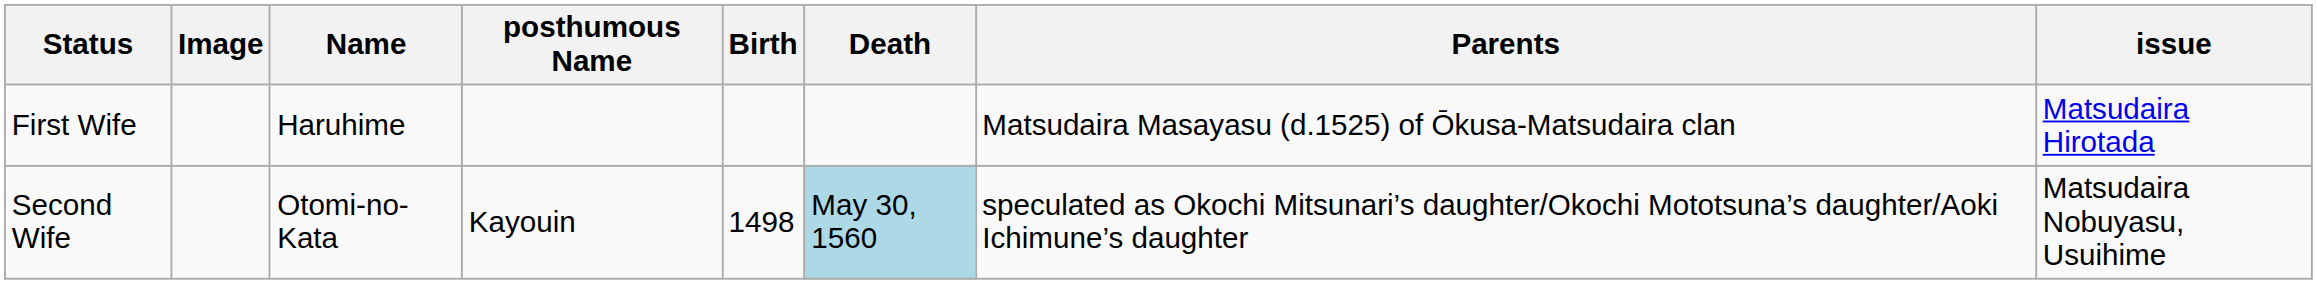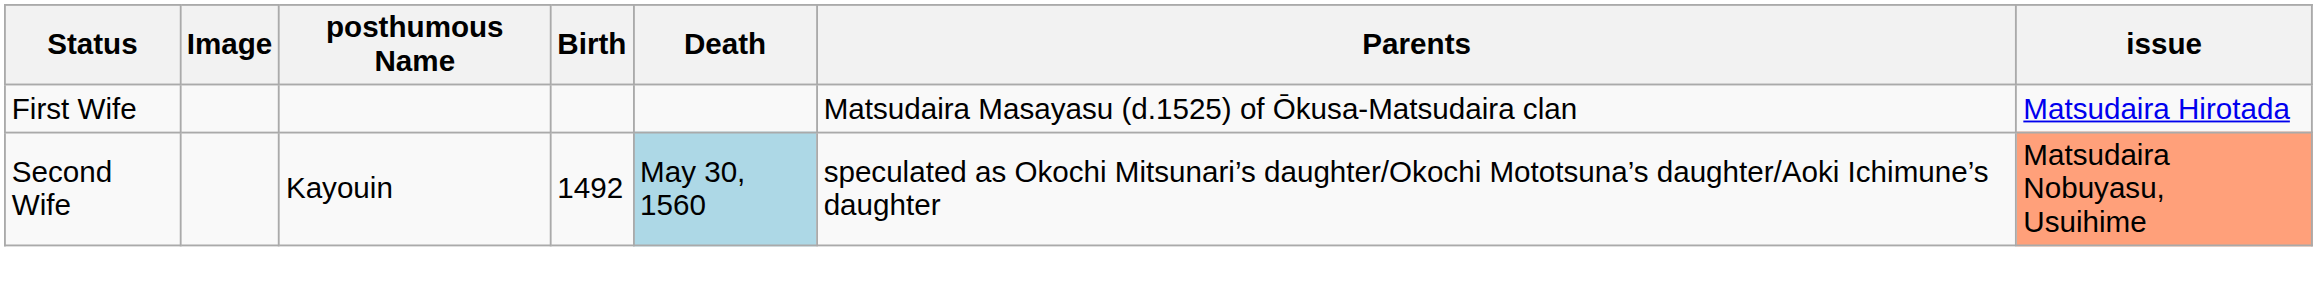 <table class="wikitable">
 <tr>
 <th>Status</th>
 <th>Image</th>
-<th>Name</th>
 <th>posthumous Name</th>
 <th>Birth</th>
 <th>Death</th>
 <th>Parents</th>
 <th>issue</th>
 </tr>
 <tr>
 <td>First Wife</td>
 <td></td>
-<td>Haruhime</td>
 <td></td>
 <td></td>
 <td></td>
 <td>Matsudaira Masayasu (d.1525) of Ōkusa-Matsudaira clan</td>
 <td><a href='#'>Matsudaira Hirotada</a></td>
 </tr>
 <tr>
 <td>Second Wife</td>
 <td></td>
-<td>Otomi-no-Kata</td>
 <td>Kayouin</td>
-<td>1498</td>
+<td>1492</td>
 <td style="background: lightblue;">May 30, 1560</td>
 <td>speculated as Okochi Mitsunari’s daughter/Okochi Mototsuna’s daughter/Aoki Ichimune’s daughter</td>
-<td>Matsudaira Nobuyasu,<br>Usuihime</td>
+<td style="background: lightsalmon;">Matsudaira Nobuyasu,<br>Usuihime</td>
 </tr>
 </table>
